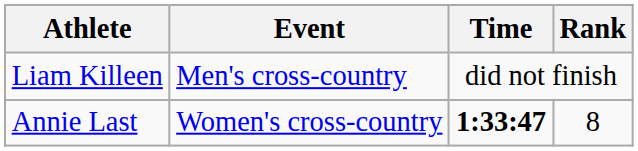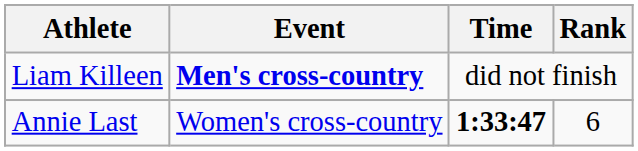 <table class="wikitable" style="font-size:90%;">
 <tr>
 <th>Athlete</th>
 <th>Event</th>
 <th>Time</th>
 <th>Rank</th>
 </tr>
 <tr align=center>
 <td align=left><a href='#'>Liam Killeen</a></td>
-<td align=left><a href='#'>Men's cross-country</a></td>
+<td align=left><strong><a href='#'>Men's cross-country</a></strong></td>
 <td colspan=2>did not finish</td>
 </tr>
 <tr align=center>
 <td align=left><a href='#'>Annie Last</a></td>
 <td align=left><a href='#'>Women's cross-country</a></td>
 <td><strong>1:33:47</strong></td>
-<td>8</td>
+<td>6</td>
 </tr>
 </table>
